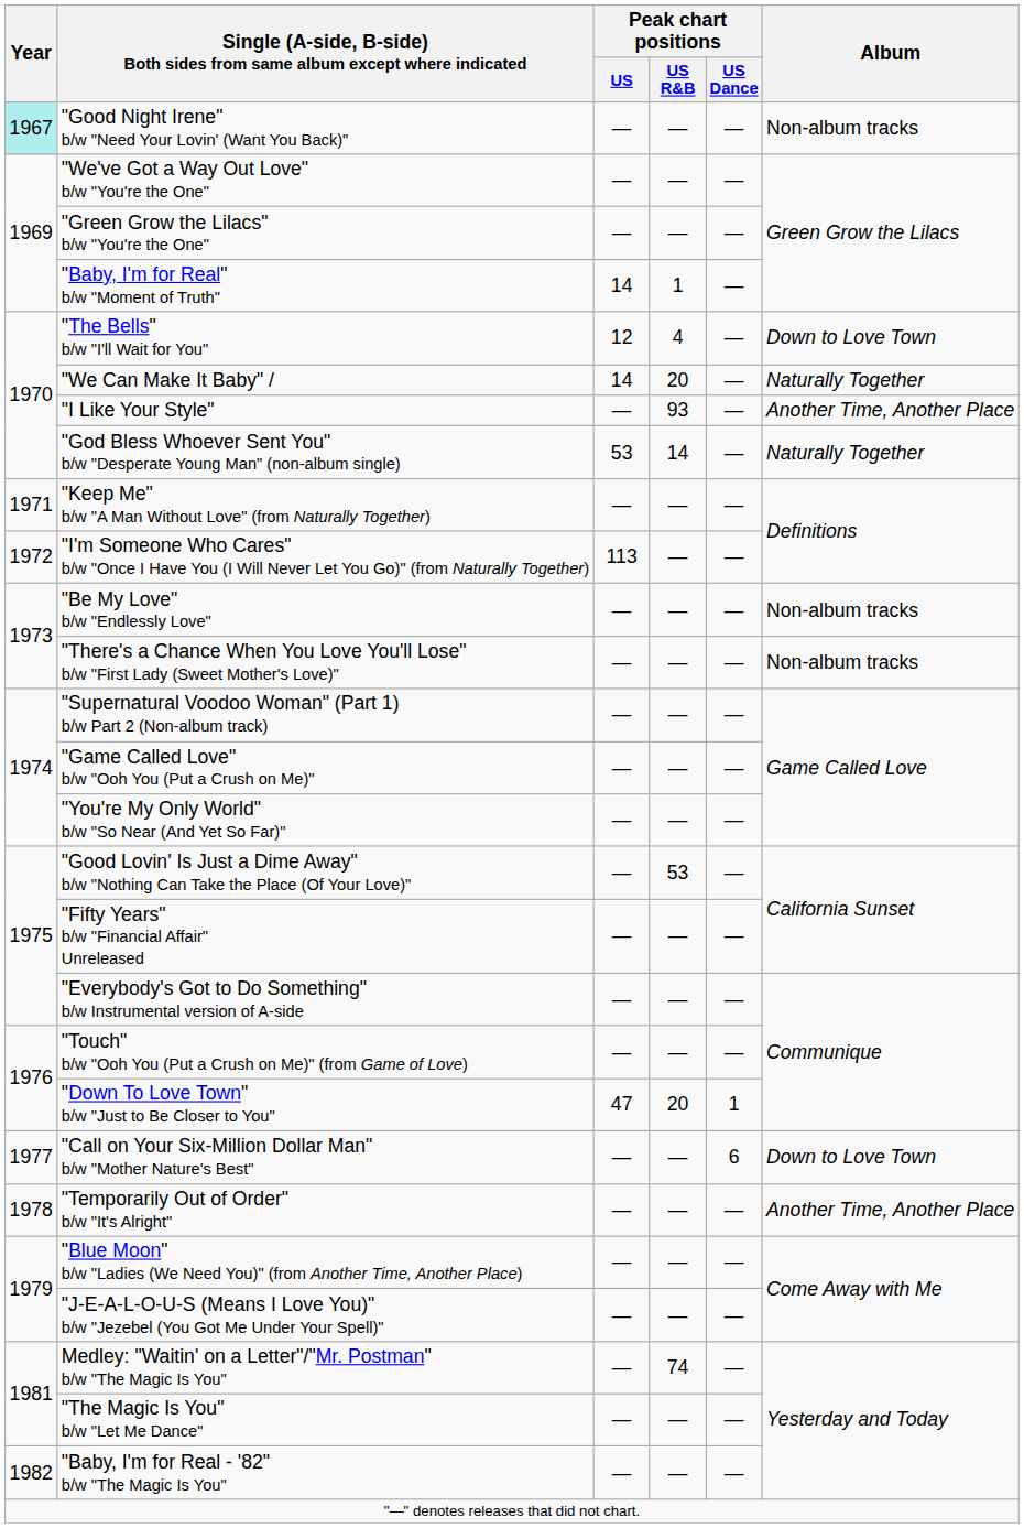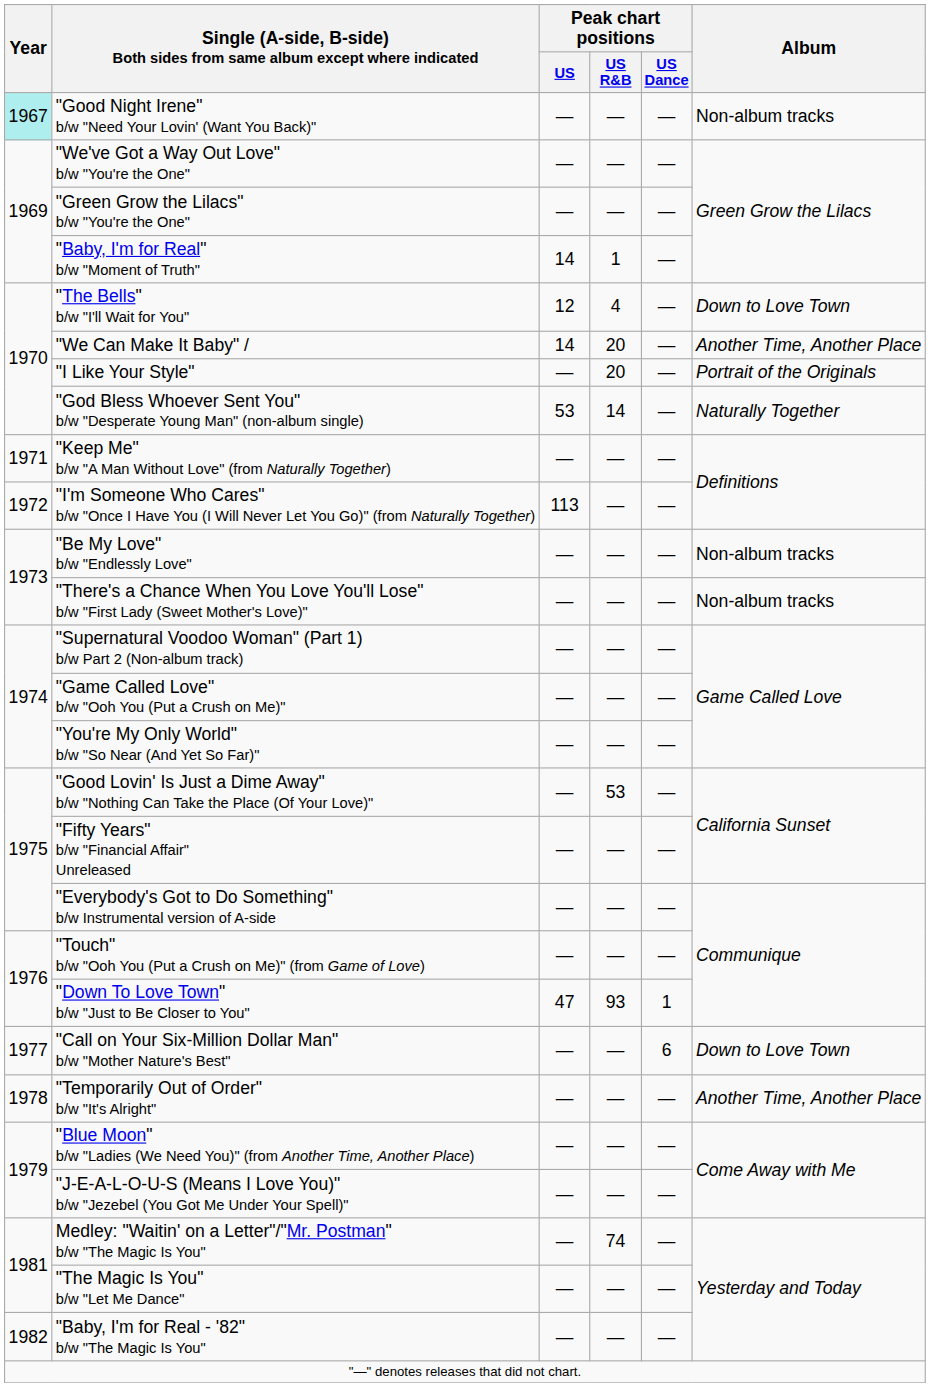 <table class="wikitable" style="text-align:center;">
 <tr>
 <th rowspan="2">Year</th>
 <th rowspan="2">Single (A-side, B-side)<br><small>Both sides from same album except where indicated</small></th>
 <th colspan="3">Peak chart positions</th>
 <th rowspan="2">Album</th>
 </tr>
 <tr style="font-size:smaller;">
 <th width="40"><a href='#'>US</a><br></th>
 <th width="40"><a href='#'>US<br>R&B</a><br></th>
 <th width="40"><a href='#'>US<br>Dance</a><br></th>
 </tr>
 <tr>
 <td rowspan="1" style="background: paleturquoise;">1967</td>
 <td align="left">"Good Night Irene"<br><small>b/w "Need Your Lovin' (Want You Back)"</small></td>
 <td>—</td>
 <td>—</td>
 <td>—</td>
 <td align="left">Non-album tracks</td>
 </tr>
 <tr>
 <td rowspan="3">1969</td>
 <td align="left">"We've Got a Way Out Love"<br><small>b/w "You're the One"</small></td>
 <td>—</td>
 <td>—</td>
 <td>—</td>
 <td align="left" rowspan="3"><em>Green Grow the Lilacs</em></td>
 </tr>
 <tr>
 <td align="left">"Green Grow the Lilacs"<br><small>b/w "You're the One"</small></td>
 <td>—</td>
 <td>—</td>
 <td>—</td>
 </tr>
 <tr>
 <td align="left">"<a href='#'>Baby, I'm for Real</a>"<br><small>b/w "Moment of Truth"</small></td>
 <td>14</td>
 <td>1</td>
 <td>—</td>
 </tr>
 <tr>
 <td rowspan="4">1970</td>
 <td align="left">"<a href='#'>The Bells</a>"<br><small>b/w "I'll Wait for You"</small></td>
 <td>12</td>
 <td>4</td>
 <td>—</td>
 <td align="left"><em>Down to Love Town</em></td>
 </tr>
 <tr>
 <td align="left">"We Can Make It Baby" /</td>
 <td>14</td>
 <td>20</td>
 <td>—</td>
-<td align="left"><em>Naturally Together</em></td>
+<td align="left"><em>Another Time, Another Place</em></td>
 </tr>
 <tr>
 <td align="left">"I Like Your Style"</td>
 <td>—</td>
-<td>93</td>
+<td>20</td>
 <td>—</td>
-<td align="left"><em>Another Time, Another Place</em></td>
+<td align="left"><em>Portrait of the Originals</em></td>
 </tr>
 <tr>
 <td align="left">"God Bless Whoever Sent You"<br><small>b/w "Desperate Young Man" (non-album single)</small></td>
 <td>53</td>
 <td>14</td>
 <td>—</td>
 <td align="left"><em>Naturally Together</em></td>
 </tr>
 <tr>
 <td rowspan="1">1971</td>
 <td align="left">"Keep Me"<br><small>b/w "A Man Without Love" (from <em>Naturally Together</em>)</small></td>
 <td>—</td>
 <td>—</td>
 <td>—</td>
 <td align="left" rowspan="2"><em>Definitions</em></td>
 </tr>
 <tr>
 <td rowspan="1">1972</td>
 <td align="left">"I'm Someone Who Cares"<br><small>b/w "Once I Have You (I Will Never Let You Go)" (from <em>Naturally Together</em>)</small></td>
 <td>113</td>
 <td>—</td>
 <td>—</td>
 </tr>
 <tr>
 <td rowspan="2">1973</td>
 <td align="left">"Be My Love"<br><small>b/w "Endlessly Love"</small></td>
 <td>—</td>
 <td>—</td>
 <td>—</td>
 <td align="left">Non-album tracks</td>
 </tr>
 <tr>
 <td align="left">"There's a Chance When You Love You'll Lose"<br><small>b/w "First Lady (Sweet Mother's Love)"</small></td>
 <td>—</td>
 <td>—</td>
 <td>—</td>
 <td align="left">Non-album tracks</td>
 </tr>
 <tr>
 <td rowspan="3">1974</td>
 <td align="left">"Supernatural Voodoo Woman" (Part 1)<br><small>b/w Part 2 (Non-album track)</small></td>
 <td>—</td>
 <td>—</td>
 <td>—</td>
 <td align="left" rowspan="3"><em>Game Called Love</em></td>
 </tr>
 <tr>
 <td align="left">"Game Called Love"<br><small>b/w "Ooh You (Put a Crush on Me)"</small></td>
 <td>—</td>
 <td>—</td>
 <td>—</td>
 </tr>
 <tr>
 <td align="left">"You're My Only World"<br><small>b/w "So Near (And Yet So Far)"</small></td>
 <td>—</td>
 <td>—</td>
 <td>—</td>
 </tr>
 <tr>
 <td rowspan="3">1975</td>
 <td align="left">"Good Lovin' Is Just a Dime Away"<br><small>b/w "Nothing Can Take the Place (Of Your Love)"</small></td>
 <td>—</td>
 <td>53</td>
 <td>—</td>
 <td align="left" rowspan="2"><em>California Sunset</em></td>
 </tr>
 <tr>
 <td align="left">"Fifty Years"<br><small>b/w "Financial Affair"<br>Unreleased</small></td>
 <td>—</td>
 <td>—</td>
 <td>—</td>
 </tr>
 <tr>
 <td align="left">"Everybody's Got to Do Something"<br><small>b/w Instrumental version of A-side</small></td>
 <td>—</td>
 <td>—</td>
 <td>—</td>
 <td align="left" rowspan="3"><em>Communique</em></td>
 </tr>
 <tr>
 <td rowspan="2">1976</td>
 <td align="left">"Touch"<br><small>b/w "Ooh You (Put a Crush on Me)" (from <em>Game of Love</em>)</small></td>
 <td>—</td>
 <td>—</td>
 <td>—</td>
 </tr>
 <tr>
 <td align="left">"<a href='#'>Down To Love Town</a>"<br><small>b/w "Just to Be Closer to You"</small></td>
 <td>47</td>
-<td>20</td>
+<td>93</td>
 <td>1</td>
 </tr>
 <tr>
 <td rowspan="1">1977</td>
 <td align="left">"Call on Your Six-Million Dollar Man"<br><small>b/w "Mother Nature's Best"</small></td>
 <td>—</td>
 <td>—</td>
 <td>6</td>
 <td align="left"><em>Down to Love Town</em></td>
 </tr>
 <tr>
 <td rowspan="1">1978</td>
 <td align="left">"Temporarily Out of Order"<br><small>b/w "It's Alright"</small></td>
 <td>—</td>
 <td>—</td>
 <td>—</td>
 <td align="left"><em>Another Time, Another Place</em></td>
 </tr>
 <tr>
 <td rowspan="2">1979</td>
 <td align="left">"<a href='#'>Blue Moon</a>"<br><small>b/w "Ladies (We Need You)" (from <em>Another Time, Another Place</em>)</small></td>
 <td>—</td>
 <td>—</td>
 <td>—</td>
 <td align="left" rowspan="2"><em>Come Away with Me</em></td>
 </tr>
 <tr>
 <td align="left">"J-E-A-L-O-U-S (Means I Love You)"<br><small>b/w "Jezebel (You Got Me Under Your Spell)"</small></td>
 <td>—</td>
 <td>—</td>
 <td>—</td>
 </tr>
 <tr>
 <td rowspan="2">1981</td>
 <td align="left">Medley: "Waitin' on a Letter"/"<a href='#'>Mr. Postman</a>"<br><small>b/w "The Magic Is You"</small></td>
 <td>—</td>
 <td>74</td>
 <td>—</td>
 <td align="left" rowspan="3"><em>Yesterday and Today</em></td>
 </tr>
 <tr>
 <td align="left">"The Magic Is You"<br><small>b/w "Let Me Dance"</small></td>
 <td>—</td>
 <td>—</td>
 <td>—</td>
 </tr>
 <tr>
 <td rowspan="1">1982</td>
 <td align="left">"Baby, I'm for Real - '82"<br><small>b/w "The Magic Is You"</small></td>
 <td>—</td>
 <td>—</td>
 <td>—</td>
 </tr>
 <tr>
 <td colspan="8" style="text-align:center; font-size:9pt;">"—" denotes releases that did not chart.</td>
 </tr>
 </table>
